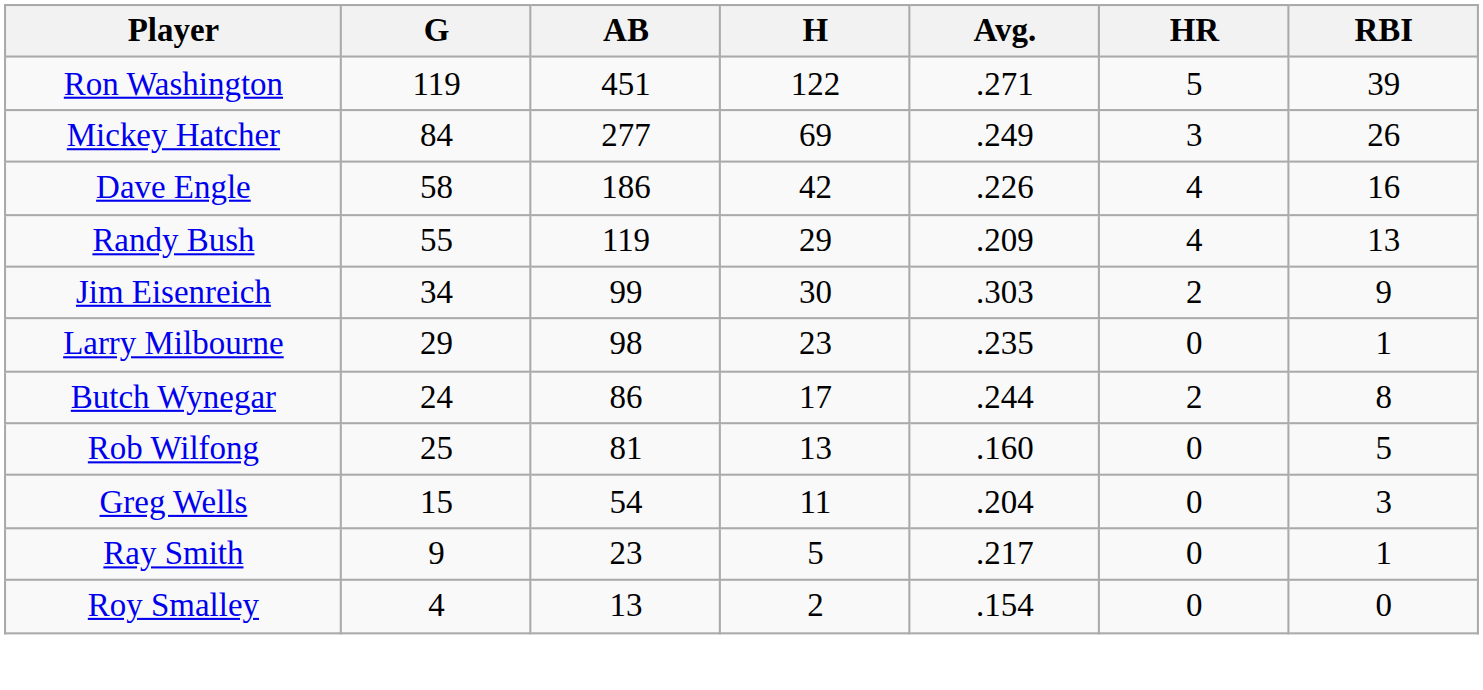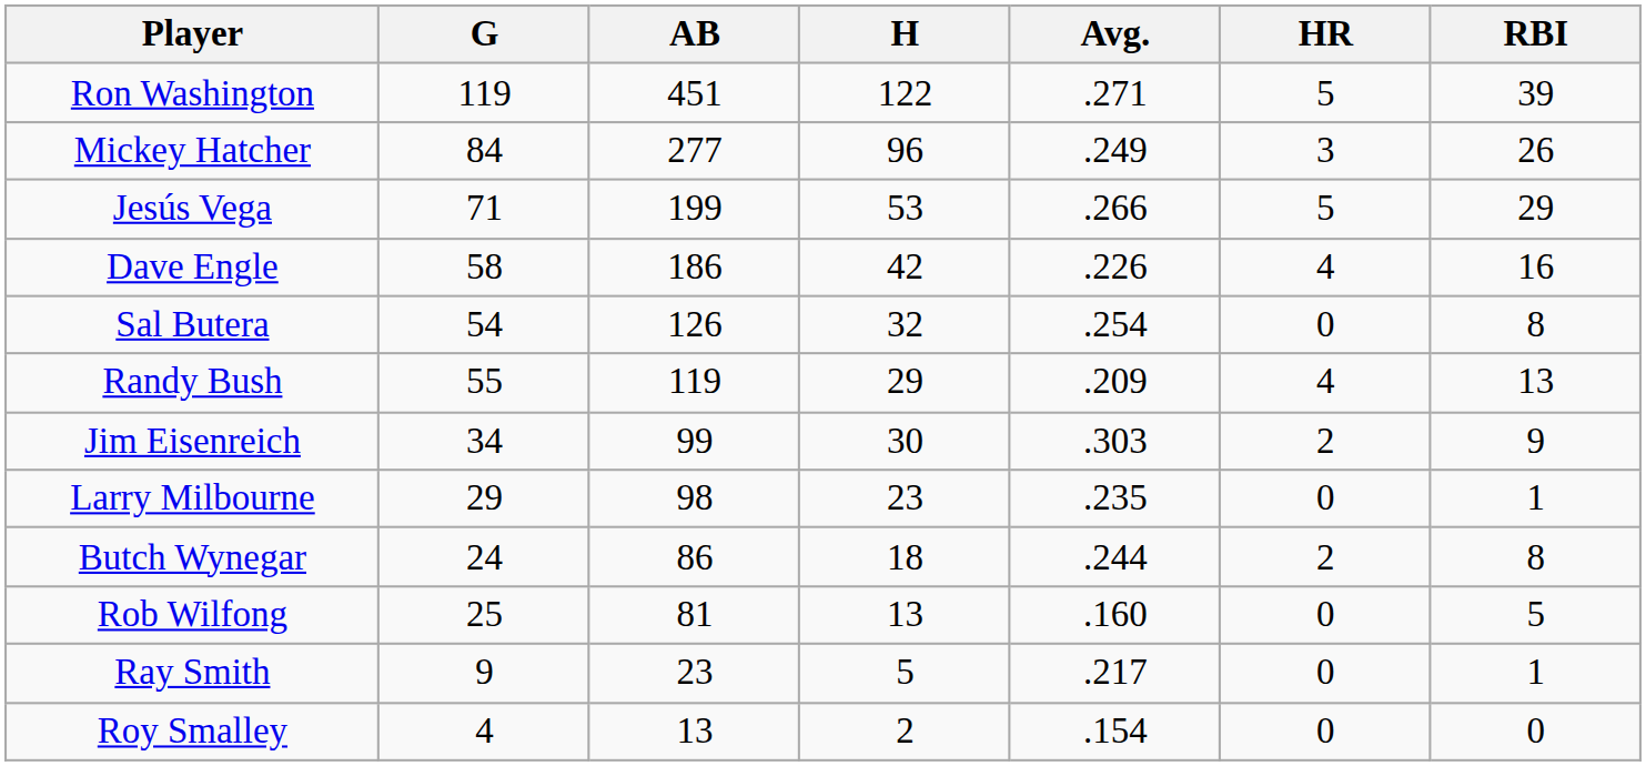 <table class="wikitable sortable">
 <tr>
 <th bgcolor="#DDDDFF" width="16%">Player</th>
 <th bgcolor="#DDDDFF" width="9%">G</th>
 <th bgcolor="#DDDDFF" width="9%">AB</th>
 <th bgcolor="#DDDDFF" width="9%">H</th>
 <th bgcolor="#DDDDFF" width="9%">Avg.</th>
 <th bgcolor="#DDDDFF" width="9%">HR</th>
 <th bgcolor="#DDDDFF" width="9%">RBI</th>
 </tr>
 <tr align="center">
 <td><a href='#'>Ron Washington</a></td>
 <td>119</td>
 <td>451</td>
 <td>122</td>
 <td>.271</td>
 <td>5</td>
 <td>39</td>
 </tr>
 <tr align=center>
 <td><a href='#'>Mickey Hatcher</a></td>
 <td>84</td>
 <td>277</td>
-<td>69</td>
+<td>96</td>
 <td>.249</td>
 <td>3</td>
 <td>26</td>
+</tr>
+<tr align=center>
+<td><a href='#'>Jesús Vega</a></td>
+<td>71</td>
+<td>199</td>
+<td>53</td>
+<td>.266</td>
+<td>5</td>
+<td>29</td>
 </tr>
 <tr align="center">
 <td><a href='#'>Dave Engle</a></td>
 <td>58</td>
 <td>186</td>
 <td>42</td>
 <td>.226</td>
 <td>4</td>
 <td>16</td>
+</tr>
+<tr align=center>
+<td><a href='#'>Sal Butera</a></td>
+<td>54</td>
+<td>126</td>
+<td>32</td>
+<td>.254</td>
+<td>0</td>
+<td>8</td>
 </tr>
 <tr align=center>
 <td><a href='#'>Randy Bush</a></td>
 <td>55</td>
 <td>119</td>
 <td>29</td>
 <td>.209</td>
 <td>4</td>
 <td>13</td>
 </tr>
 <tr align=center>
 <td><a href='#'>Jim Eisenreich</a></td>
 <td>34</td>
 <td>99</td>
 <td>30</td>
 <td>.303</td>
 <td>2</td>
 <td>9</td>
 </tr>
 <tr align=center>
 <td><a href='#'>Larry Milbourne</a></td>
 <td>29</td>
 <td>98</td>
 <td>23</td>
 <td>.235</td>
 <td>0</td>
 <td>1</td>
 </tr>
 <tr align=center>
 <td><a href='#'>Butch Wynegar</a></td>
 <td>24</td>
 <td>86</td>
-<td>17</td>
+<td>18</td>
 <td>.244</td>
 <td>2</td>
 <td>8</td>
 </tr>
 <tr align=center>
 <td><a href='#'>Rob Wilfong</a></td>
 <td>25</td>
 <td>81</td>
 <td>13</td>
 <td>.160</td>
 <td>0</td>
 <td>5</td>
-</tr>
-<tr align=center>
-<td><a href='#'>Greg Wells</a></td>
-<td>15</td>
-<td>54</td>
-<td>11</td>
-<td>.204</td>
-<td>0</td>
-<td>3</td>
 </tr>
 <tr align=center>
 <td><a href='#'>Ray Smith</a></td>
 <td>9</td>
 <td>23</td>
 <td>5</td>
 <td>.217</td>
 <td>0</td>
 <td>1</td>
 </tr>
 <tr align=center>
 <td><a href='#'>Roy Smalley</a></td>
 <td>4</td>
 <td>13</td>
 <td>2</td>
 <td>.154</td>
 <td>0</td>
 <td>0</td>
 </tr>
 </table>
